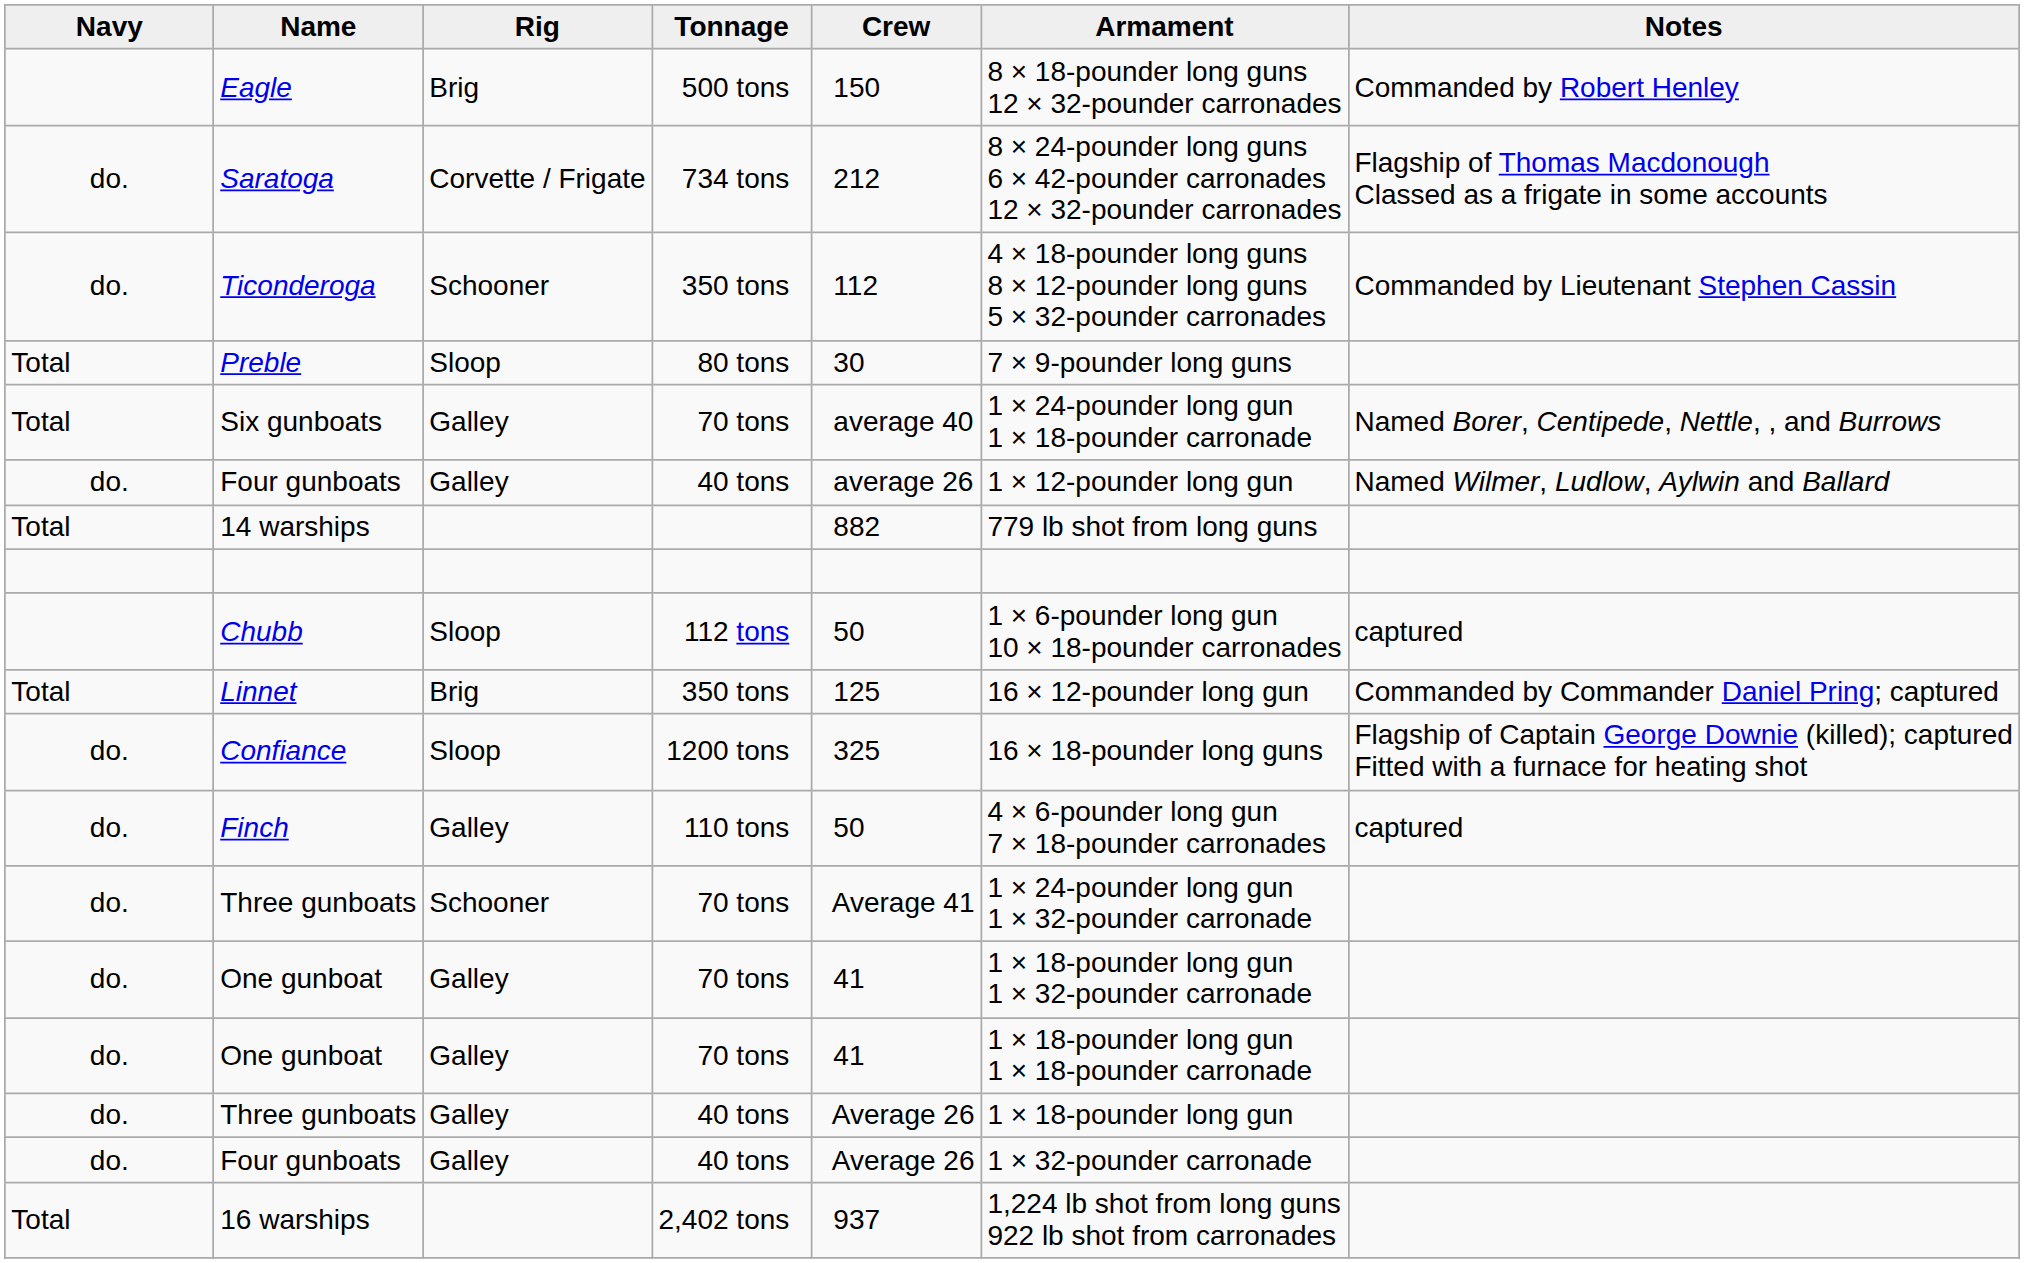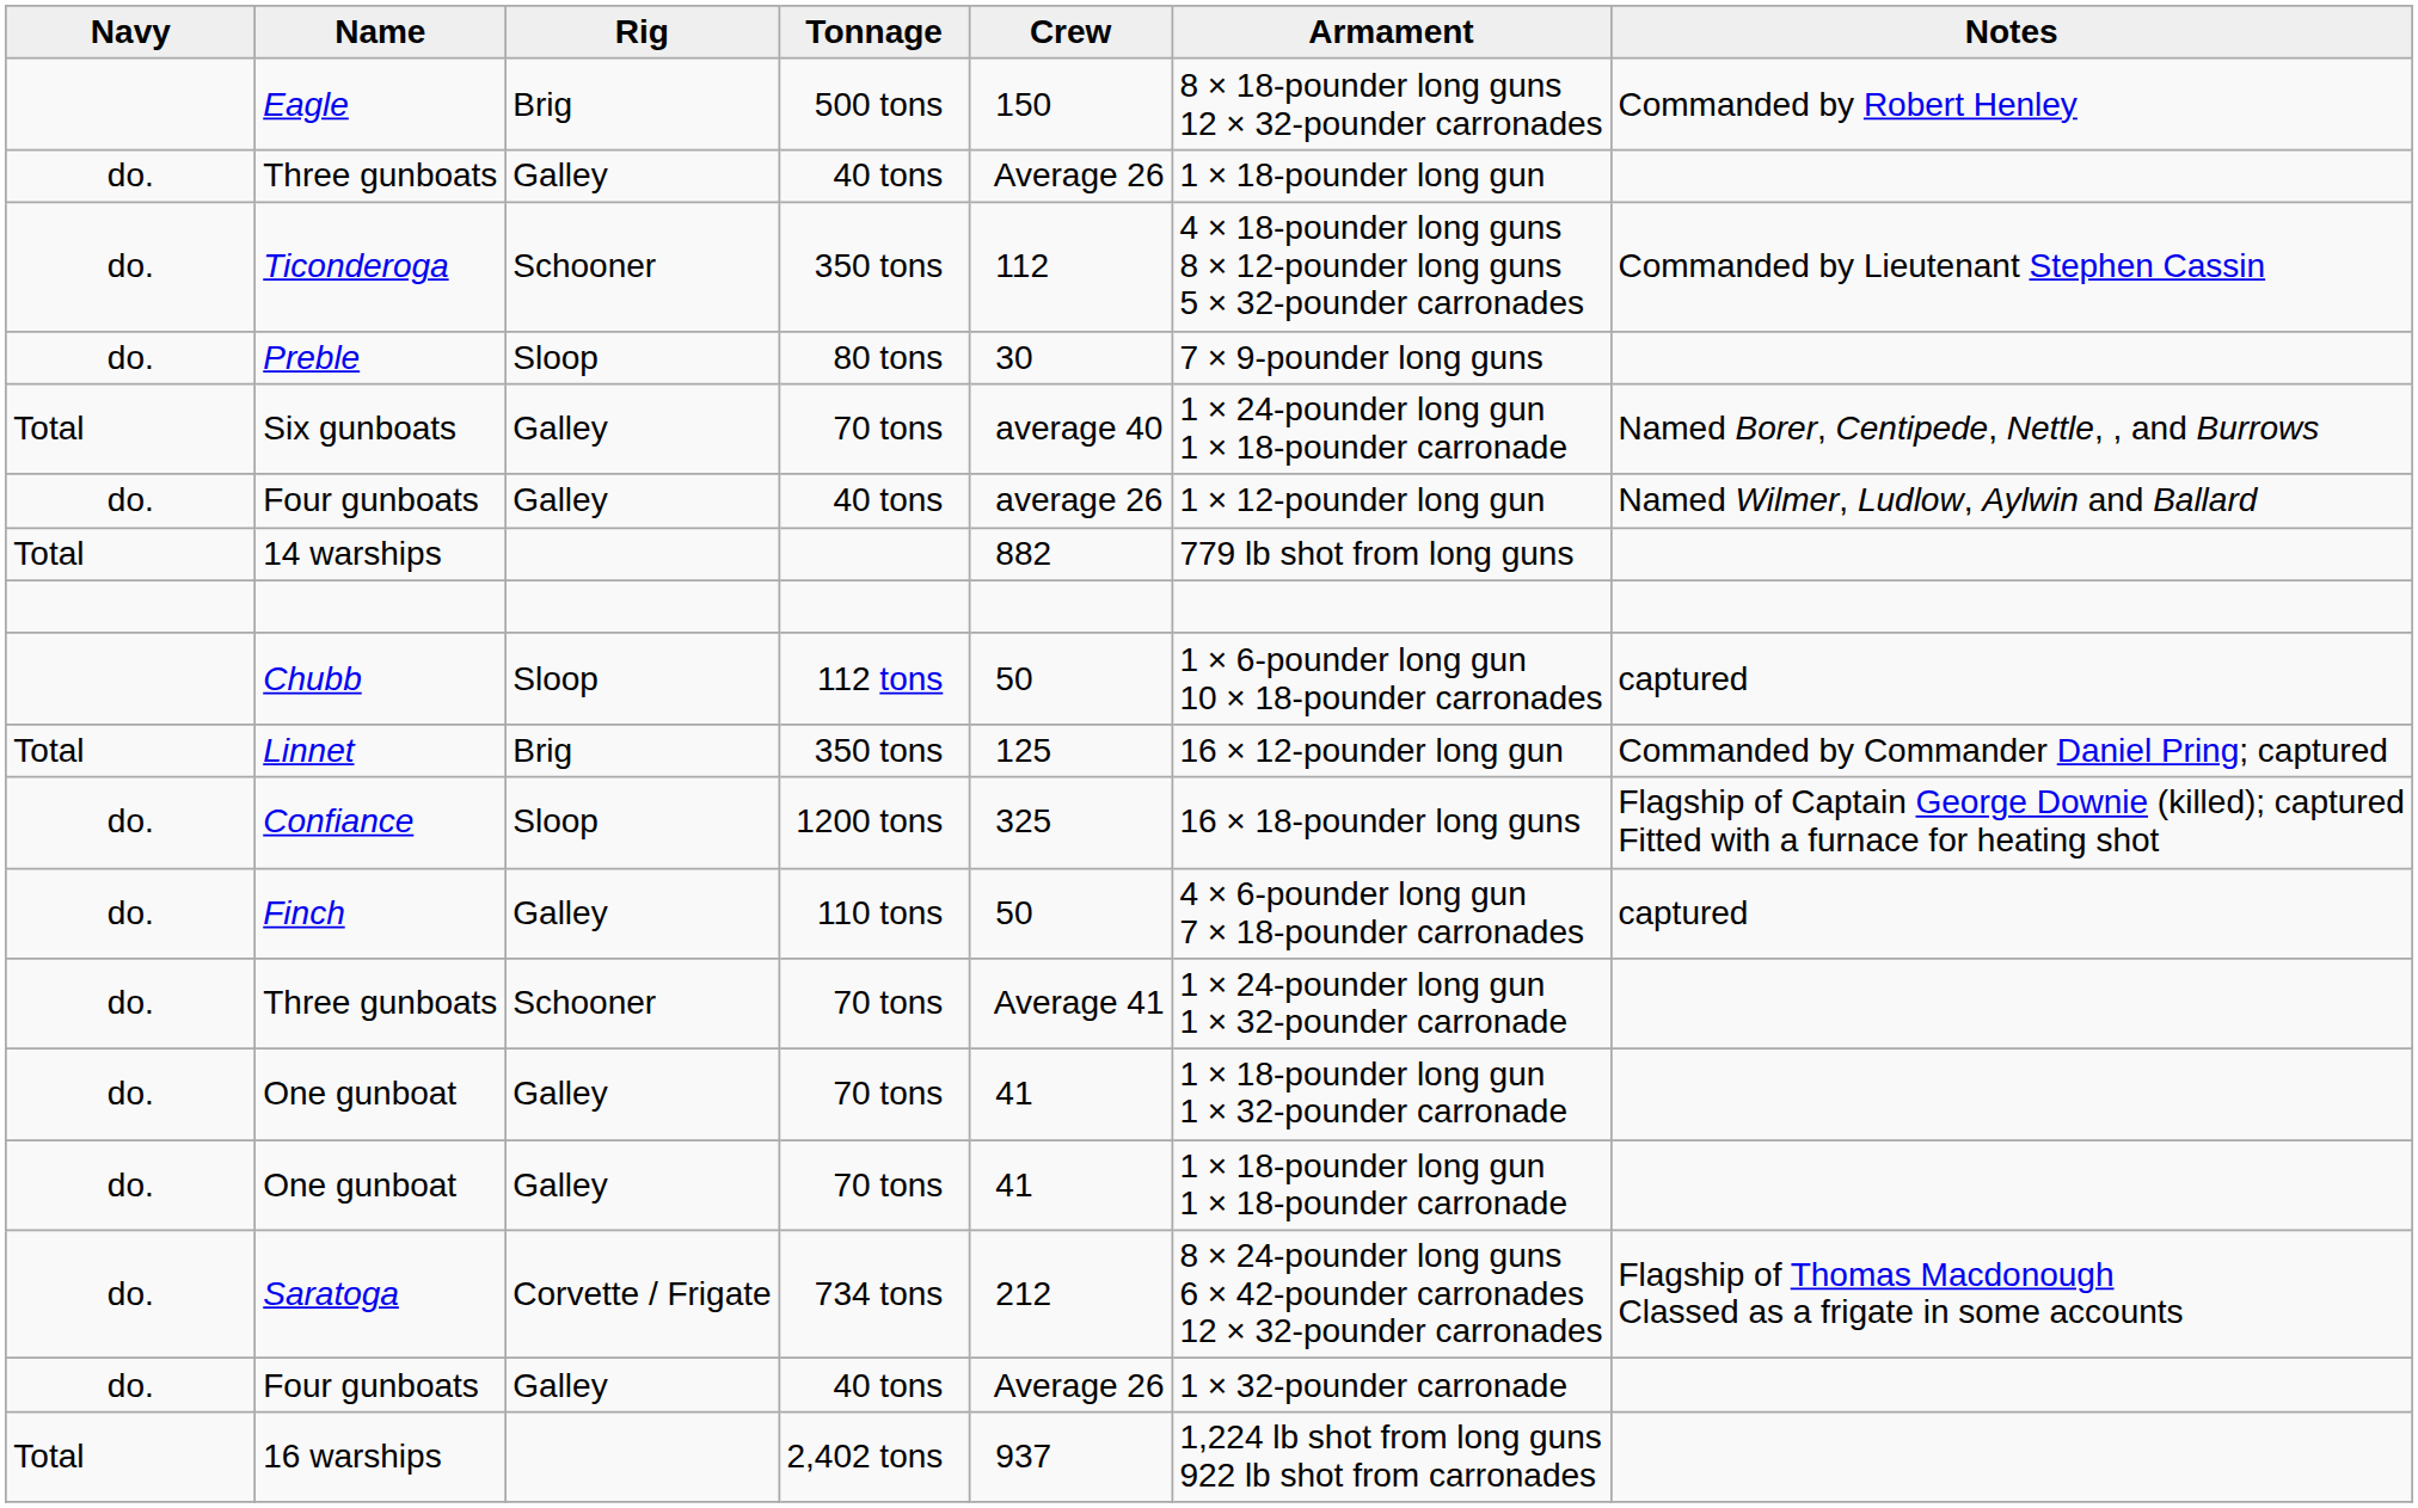 <table class="wikitable">
 <tr>
 <th style="background:#efefef; width:7em;"><strong>Navy</strong></th>
 <th style="background:#efefef;"><strong>Name</strong></th>
 <th style="background:#efefef;"><strong>Rig</strong></th>
 <th style="background:#efefef;"><strong>Tonnage</strong></th>
 <th style="background:#efefef;"><strong>Crew</strong></th>
 <th style="background:#efefef;"><strong>Armament</strong></th>
 <th style="background:#efefef;"><strong>Notes</strong></th>
 </tr>
 <tr>
 <td></td>
 <td><a href='#'><em>Eagle</em></a></td>
 <td>Brig</td>
 <td align = "right">500 tons  </td>
 <td>  150</td>
 <td>8 × 18-pounder long guns<br>12 × 32-pounder carronades</td>
 <td>Commanded by <a href='#'>Robert Henley</a></td>
 </tr>
 <tr>
 <td align = "center">do.</td>
-<td><a href='#'><em>Saratoga</em></a></td>
-<td>Corvette / Frigate</td>
-<td align = "right">734 tons  </td>
-<td>  212</td>
-<td>8 × 24-pounder long guns<br>6 × 42-pounder carronades<br>12 × 32-pounder carronades</td>
-<td>Flagship of <a href='#'>Thomas Macdonough</a><br>Classed as a frigate in some accounts</td>
+<td>Three gunboats</td>
+<td>Galley</td>
+<td align = "right">40 tons  </td>
+<td>  Average 26</td>
+<td>1 × 18-pounder long gun</td>
+<td></td>
 </tr>
 <tr>
 <td align = "center">do.</td>
 <td><a href='#'><em>Ticonderoga</em></a></td>
 <td>Schooner</td>
 <td align = "right">350 tons  </td>
 <td>  112</td>
 <td>4 × 18-pounder long guns<br>8 × 12-pounder long guns<br>5 × 32-pounder carronades</td>
 <td>Commanded by Lieutenant <a href='#'>Stephen Cassin</a></td>
 </tr>
 <tr>
-<td>Total</td>
+<td align = "center">do.</td>
 <td><a href='#'><em>Preble</em></a></td>
 <td>Sloop</td>
 <td align = "right">80 tons  </td>
 <td>  30</td>
 <td>7 × 9-pounder long guns</td>
 <td></td>
 </tr>
 <tr>
 <td>Total</td>
 <td>Six gunboats</td>
 <td>Galley</td>
 <td align = "right">70 tons  </td>
 <td>  average 40</td>
 <td>1 × 24-pounder long gun<br>1 × 18-pounder carronade</td>
 <td>Named <em>Borer</em>, <em>Centipede</em>, <em>Nettle</em>, ,  and <em>Burrows</em></td>
 </tr>
 <tr>
 <td align = "center">do.</td>
 <td>Four gunboats</td>
 <td>Galley</td>
 <td align = "right">40 tons  </td>
 <td>  average 26</td>
 <td>1 × 12-pounder long gun</td>
 <td>Named <em>Wilmer</em>, <em>Ludlow</em>, <em>Aylwin</em> and <em>Ballard</em></td>
 </tr>
 <tr>
 <td>Total</td>
 <td>14 warships</td>
 <td></td>
 <td align = "right"></td>
 <td>  882</td>
 <td>779 lb shot from long guns<br></td>
 <td></td>
 </tr>
 <tr>
 <td> </td>
 <td></td>
 <td></td>
 <td></td>
 <td></td>
 <td></td>
 <td></td>
 </tr>
 <tr>
 <td></td>
 <td><a href='#'><em>Chubb</em></a></td>
 <td>Sloop</td>
 <td align = "right">112 <a href='#'>tons</a>  </td>
 <td>  50</td>
 <td>1 × 6-pounder long gun<br>10 × 18-pounder carronades</td>
 <td>captured</td>
 </tr>
 <tr>
 <td>Total</td>
 <td><a href='#'><em>Linnet</em></a></td>
 <td>Brig</td>
 <td align = "right">350 tons  </td>
 <td>  125</td>
 <td>16 × 12-pounder long gun</td>
 <td>Commanded by Commander <a href='#'>Daniel Pring</a>; captured</td>
 </tr>
 <tr>
 <td align = "center">do.</td>
 <td><a href='#'><em>Confiance</em></a></td>
 <td>Sloop</td>
 <td align = "right">1200 tons  </td>
 <td>  325</td>
 <td>16 × 18-pounder long guns</td>
 <td>Flagship of Captain <a href='#'>George Downie</a> (killed); captured<br>Fitted with a furnace for heating shot</td>
 </tr>
 <tr>
 <td align = "center">do.</td>
 <td><a href='#'><em>Finch</em></a></td>
 <td>Galley</td>
 <td align = "right">110 tons  </td>
 <td>  50</td>
 <td>4 × 6-pounder long gun<br>7 × 18-pounder carronades</td>
 <td>captured</td>
 </tr>
 <tr>
 <td align = "center">do.</td>
 <td>Three gunboats</td>
 <td>Schooner</td>
 <td align = "right">70 tons  </td>
 <td>  Average 41</td>
 <td>1 × 24-pounder long gun<br>1 × 32-pounder carronade</td>
 <td></td>
 </tr>
 <tr>
 <td align = "center">do.</td>
 <td>One gunboat</td>
 <td>Galley</td>
 <td align = "right">70 tons  </td>
 <td>  41</td>
 <td>1 × 18-pounder long gun<br>1 × 32-pounder carronade</td>
 <td></td>
 </tr>
 <tr>
 <td align = "center">do.</td>
 <td>One gunboat</td>
 <td>Galley</td>
 <td align = "right">70 tons  </td>
 <td>  41</td>
 <td>1 × 18-pounder long gun<br>1 × 18-pounder carronade</td>
 <td></td>
 </tr>
 <tr>
 <td align = "center">do.</td>
-<td>Three gunboats</td>
-<td>Galley</td>
-<td align = "right">40 tons  </td>
-<td>  Average 26</td>
-<td>1 × 18-pounder long gun</td>
-<td></td>
+<td><a href='#'><em>Saratoga</em></a></td>
+<td>Corvette / Frigate</td>
+<td align = "right">734 tons  </td>
+<td>  212</td>
+<td>8 × 24-pounder long guns<br>6 × 42-pounder carronades<br>12 × 32-pounder carronades</td>
+<td>Flagship of <a href='#'>Thomas Macdonough</a><br>Classed as a frigate in some accounts</td>
 </tr>
 <tr>
 <td align = "center">do.</td>
 <td>Four gunboats</td>
 <td>Galley</td>
 <td align = "right">40 tons  </td>
 <td>  Average 26</td>
 <td>1 × 32-pounder carronade</td>
 <td></td>
 </tr>
 <tr>
 <td>Total</td>
 <td>16 warships</td>
 <td></td>
 <td align = "right">2,402 tons  </td>
 <td>  937</td>
 <td>1,224 lb shot from long guns<br>922 lb shot from carronades</td>
 <td></td>
 </tr>
 </table>
